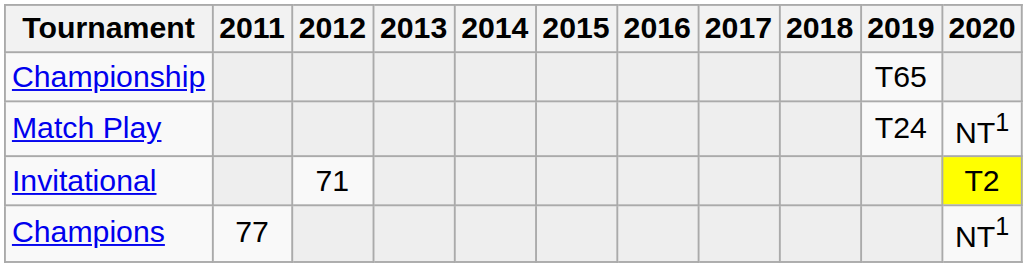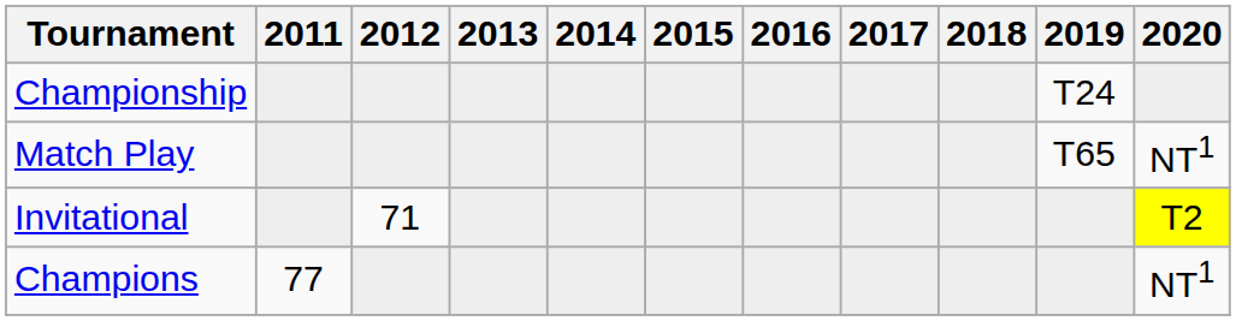 <table class="wikitable" style="text-align:center;">
 <tr>
 <th>Tournament</th>
 <th>2011</th>
 <th>2012</th>
 <th>2013</th>
 <th>2014</th>
 <th>2015</th>
 <th>2016</th>
 <th>2017</th>
 <th>2018</th>
 <th>2019</th>
 <th>2020</th>
 </tr>
 <tr>
 <td align="left"><a href='#'>Championship</a></td>
 <td style="background:#eeeeee;"></td>
 <td style="background:#eeeeee;"></td>
 <td style="background:#eeeeee;"></td>
 <td style="background:#eeeeee;"></td>
 <td style="background:#eeeeee;"></td>
 <td style="background:#eeeeee;"></td>
 <td style="background:#eeeeee;"></td>
 <td style="background:#eeeeee;"></td>
-<td>T65</td>
+<td>T24</td>
 <td style="background:#eeeeee;"></td>
 </tr>
 <tr>
 <td align="left"><a href='#'>Match Play</a></td>
 <td style="background:#eeeeee;"></td>
 <td style="background:#eeeeee;"></td>
 <td style="background:#eeeeee;"></td>
 <td style="background:#eeeeee;"></td>
 <td style="background:#eeeeee;"></td>
 <td style="background:#eeeeee;"></td>
 <td style="background:#eeeeee;"></td>
 <td style="background:#eeeeee;"></td>
-<td>T24</td>
+<td>T65</td>
 <td>NT<sup>1</sup></td>
 </tr>
 <tr>
 <td align="left"><a href='#'>Invitational</a></td>
 <td style="background:#eeeeee;"></td>
 <td>71</td>
 <td style="background:#eeeeee;"></td>
 <td style="background:#eeeeee;"></td>
 <td style="background:#eeeeee;"></td>
 <td style="background:#eeeeee;"></td>
 <td style="background:#eeeeee;"></td>
 <td style="background:#eeeeee;"></td>
 <td style="background:#eeeeee;"></td>
 <td style="background:yellow;">T2</td>
 </tr>
 <tr>
 <td align="left"><a href='#'>Champions</a></td>
 <td>77</td>
 <td style="background:#eeeeee;"></td>
 <td style="background:#eeeeee;"></td>
 <td style="background:#eeeeee;"></td>
 <td style="background:#eeeeee;"></td>
 <td style="background:#eeeeee;"></td>
 <td style="background:#eeeeee;"></td>
 <td style="background:#eeeeee;"></td>
 <td style="background:#eeeeee;"></td>
 <td>NT<sup>1</sup></td>
 </tr>
 </table>
